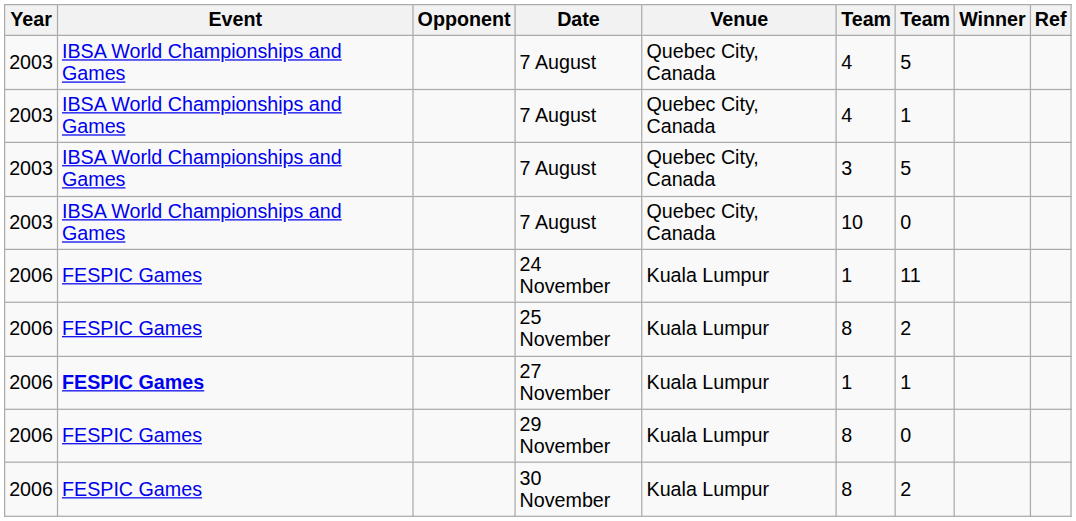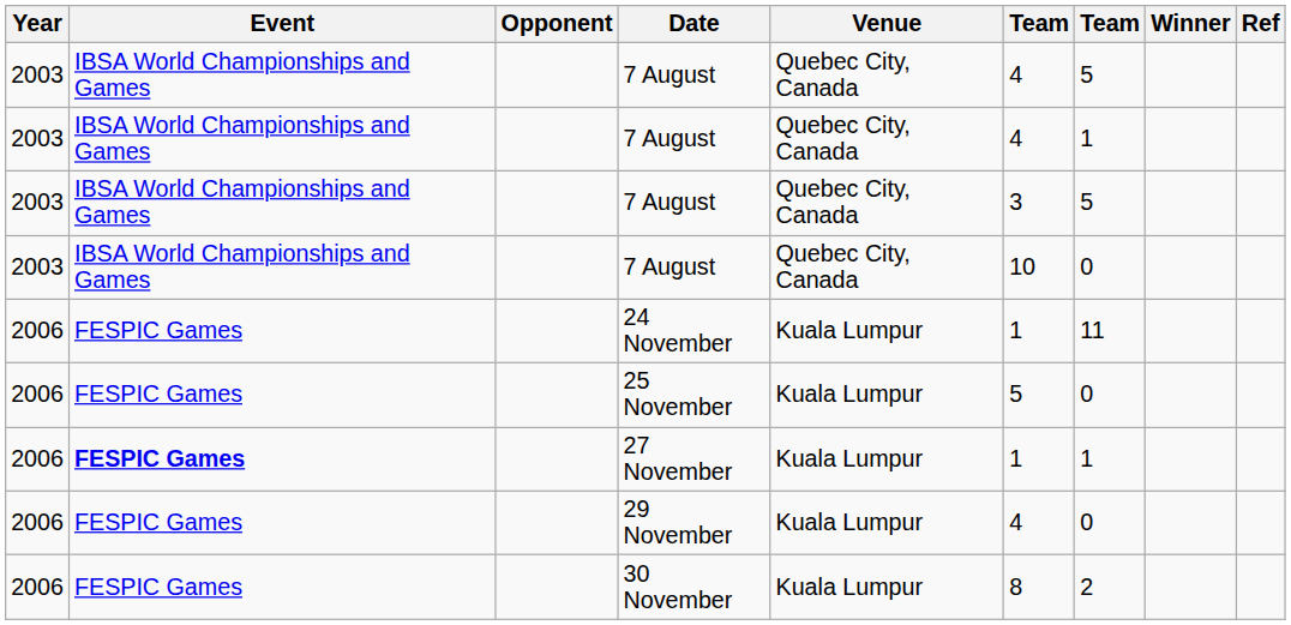 <table class="wikitable">
 <tr>
 <th>Year</th>
 <th>Event</th>
 <th>Opponent</th>
 <th>Date</th>
 <th>Venue</th>
 <th>Team</th>
 <th>Team</th>
 <th>Winner</th>
 <th>Ref</th>
 </tr>
 <tr --->
 <td>2003</td>
 <td><a href='#'>IBSA World Championships and Games</a></td>
 <td></td>
 <td>7 August</td>
 <td>Quebec City, Canada</td>
 <td>4</td>
 <td>5</td>
 <td></td>
 <td></td>
 </tr>
 <tr --->
 <td>2003</td>
 <td><a href='#'>IBSA World Championships and Games</a></td>
 <td></td>
 <td>7 August</td>
 <td>Quebec City, Canada</td>
 <td>4</td>
 <td>1</td>
 <td></td>
 <td></td>
 </tr>
 <tr --->
 <td>2003</td>
 <td><a href='#'>IBSA World Championships and Games</a></td>
 <td></td>
 <td>7 August</td>
 <td>Quebec City, Canada</td>
 <td>3</td>
 <td>5</td>
 <td></td>
 <td></td>
 </tr>
 <tr --->
 <td>2003</td>
 <td><a href='#'>IBSA World Championships and Games</a></td>
 <td></td>
 <td>7 August</td>
 <td>Quebec City, Canada</td>
 <td>10</td>
 <td>0</td>
 <td></td>
 <td></td>
 </tr>
 <tr --->
 <td>2006</td>
 <td><a href='#'>FESPIC Games</a></td>
 <td></td>
 <td>24 November</td>
 <td>Kuala Lumpur</td>
 <td>1</td>
 <td>11</td>
 <td></td>
 <td></td>
 </tr>
 <tr --->
 <td>2006</td>
 <td><a href='#'>FESPIC Games</a></td>
 <td></td>
 <td>25 November</td>
 <td>Kuala Lumpur</td>
-<td>8</td>
-<td>2</td>
+<td>5</td>
+<td>0</td>
 <td></td>
 <td></td>
 </tr>
 <tr --->
 <td>2006</td>
 <td><strong><a href='#'>FESPIC Games</a></strong></td>
 <td></td>
 <td>27 November</td>
 <td>Kuala Lumpur</td>
 <td>1</td>
 <td>1</td>
 <td></td>
 <td></td>
 </tr>
 <tr --->
 <td>2006</td>
 <td><a href='#'>FESPIC Games</a></td>
 <td></td>
 <td>29 November</td>
 <td>Kuala Lumpur</td>
-<td>8</td>
+<td>4</td>
 <td>0</td>
 <td></td>
 <td></td>
 </tr>
 <tr --->
 <td>2006</td>
 <td><a href='#'>FESPIC Games</a></td>
 <td></td>
 <td>30 November</td>
 <td>Kuala Lumpur</td>
 <td>8</td>
 <td>2</td>
 <td></td>
 <td></td>
 </tr>
 </table>
